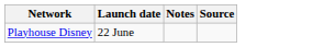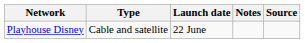 <table class="wikitable sortable">
 <tr>
 <th>Network</th>
+<th>Type</th>
 <th>Launch date</th>
 <th>Notes</th>
 <th>Source</th>
 </tr>
 <tr>
 <td><a href='#'>Playhouse Disney</a></td>
+<td>Cable and satellite</td>
 <td>22 June</td>
 <td></td>
 <td></td>
 </tr>
 </table>
